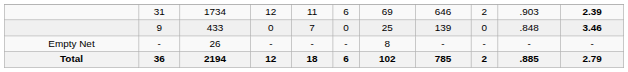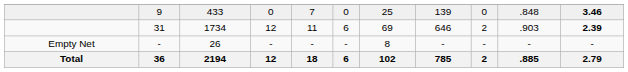 <table class="wikitable sortable" width ="1000">
 <tr align="center">
+</tr>
+<tr align="center" bgcolor="#f0f0f0">
+<td></td>
+<td>9</td>
+<td>433</td>
+<td>0</td>
+<td>7</td>
+<td>0</td>
+<td>25</td>
+<td>139</td>
+<td>0</td>
+<td>.848</td>
+<td><strong>3.46</strong></td>
 </tr>
 <tr align="center">
 <td></td>
 <td>31</td>
 <td>1734</td>
 <td>12</td>
 <td>11</td>
 <td>6</td>
 <td>69</td>
 <td>646</td>
 <td>2</td>
 <td>.903</td>
 <td><strong>2.39</strong></td>
-</tr>
-<tr align="center" bgcolor="#f0f0f0">
-<td></td>
-<td>9</td>
-<td>433</td>
-<td>0</td>
-<td>7</td>
-<td>0</td>
-<td>25</td>
-<td>139</td>
-<td>0</td>
-<td>.848</td>
-<td><strong>3.46</strong></td>
 </tr>
 <tr align="center" bgcolor="">
 <td>Empty Net</td>
 <td>-</td>
 <td>26</td>
 <td>-</td>
 <td>-</td>
 <td>-</td>
 <td>8</td>
 <td>-</td>
 <td>-</td>
 <td>-</td>
 <td>-</td>
 </tr>
 <tr>
 <th>Total</th>
 <th>36</th>
 <th>2194</th>
 <th>12</th>
 <th>18</th>
 <th>6</th>
 <th>102</th>
 <th>785</th>
 <th>2</th>
 <th>.885</th>
 <th>2.79</th>
 </tr>
 </table>
